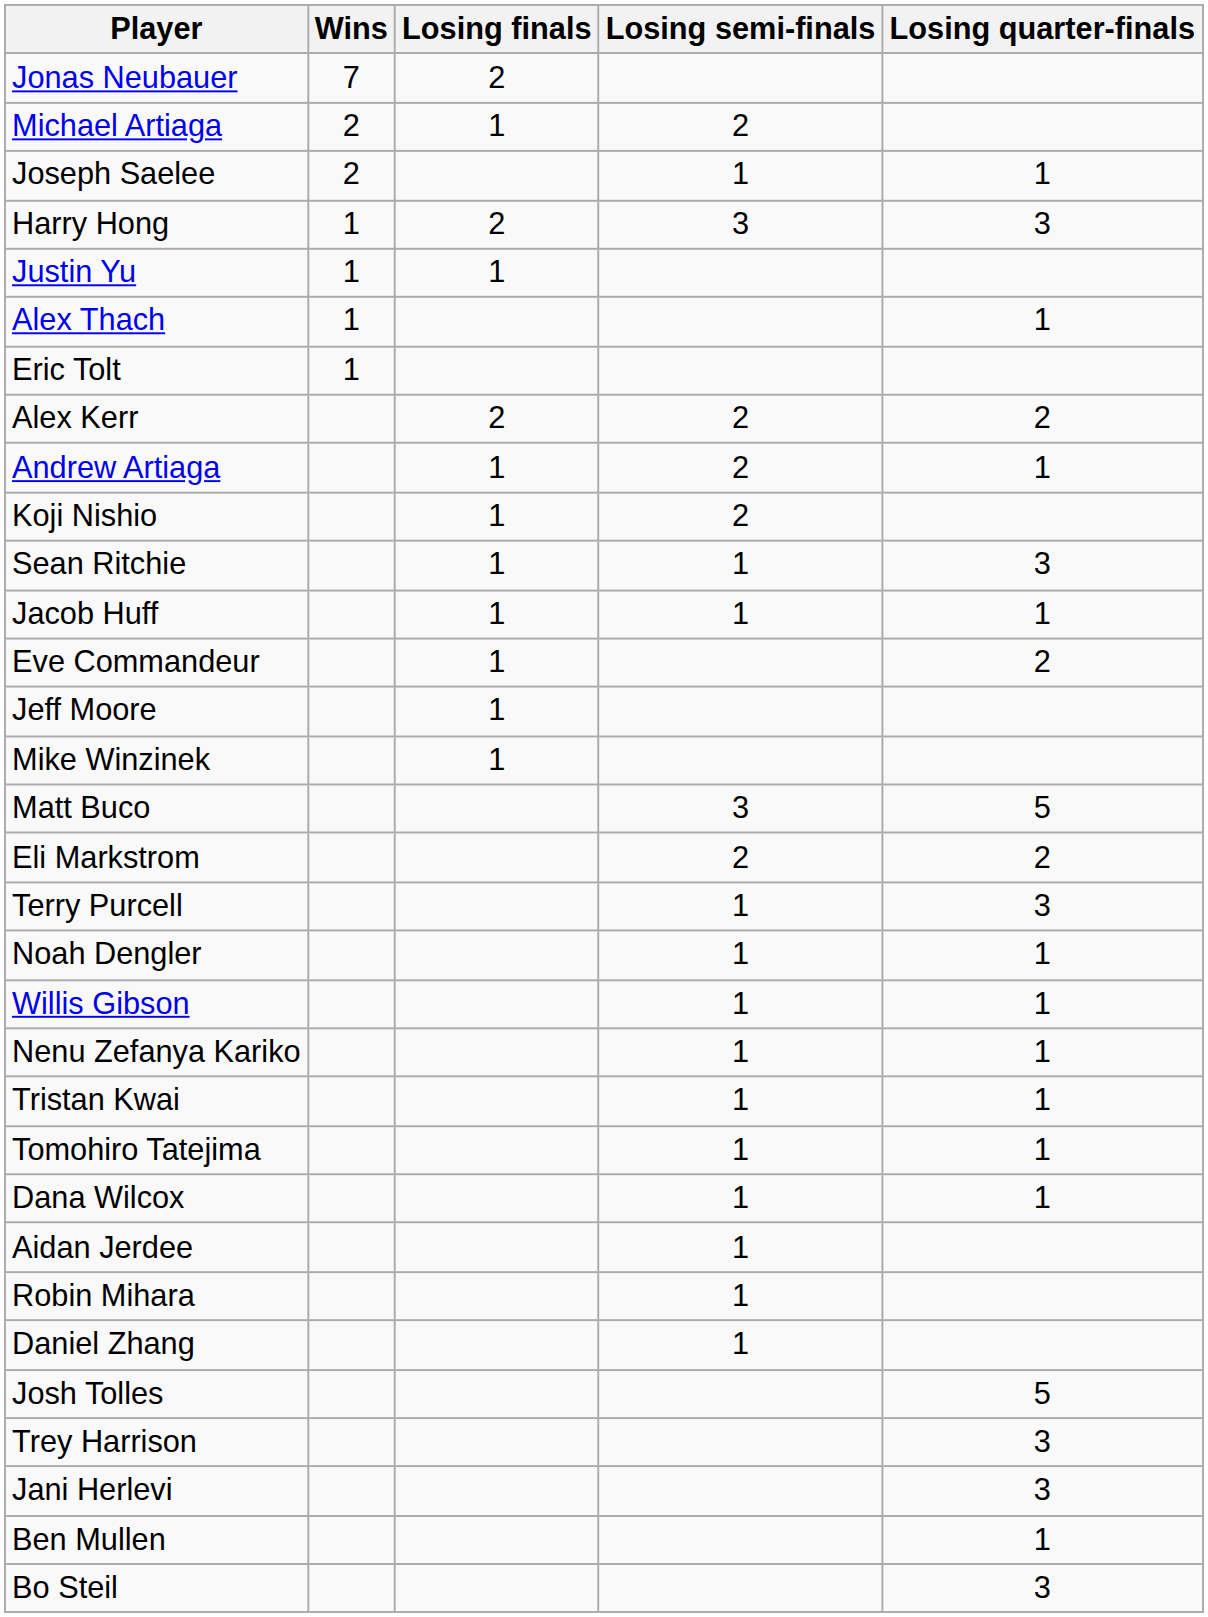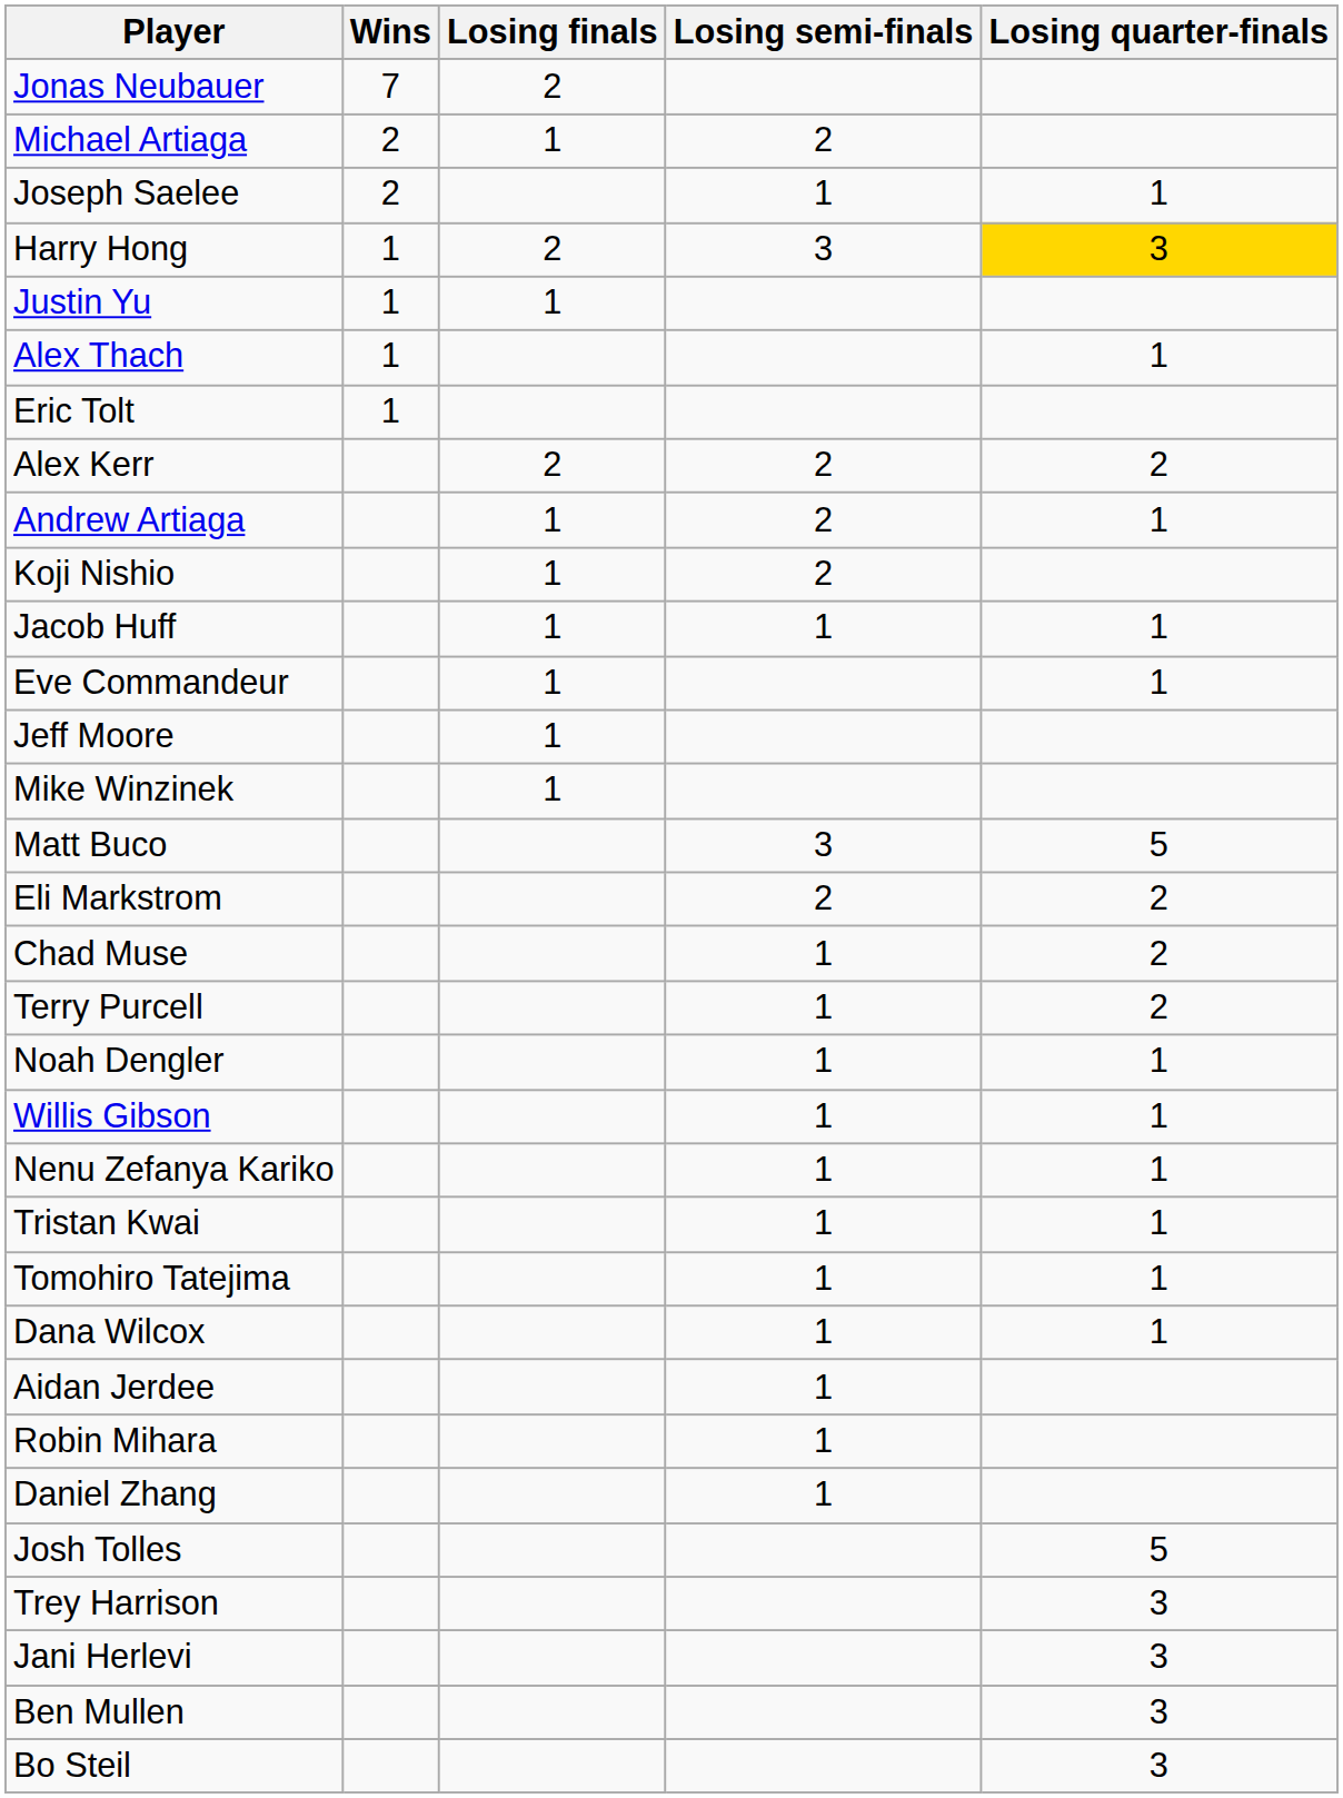 <table class="wikitable sortable">
 <tr>
 <th>Player</th>
 <th>Wins</th>
 <th>Losing finals</th>
 <th>Losing semi-finals</th>
 <th>Losing quarter-finals</th>
 </tr>
 <tr>
 <td> <a href='#'>Jonas Neubauer</a></td>
 <td align=center>7</td>
 <td align=center>2</td>
 <td align=center></td>
 <td align=center></td>
 </tr>
 <tr>
 <td> <a href='#'>Michael Artiaga</a></td>
 <td align=center>2</td>
 <td align=center>1</td>
 <td align=center>2</td>
 <td align=center></td>
 </tr>
 <tr>
 <td> Joseph Saelee</td>
 <td align=center>2</td>
 <td align=center></td>
 <td align=center>1</td>
 <td align=center>1</td>
 </tr>
 <tr>
 <td> Harry Hong</td>
 <td align=center>1</td>
 <td align=center>2</td>
 <td align=center>3</td>
-<td align=center>3</td>
+<td align=center style="background: gold;">3</td>
 </tr>
 <tr>
 <td> <a href='#'>Justin Yu</a></td>
 <td align=center>1</td>
 <td align=center>1</td>
 <td align=center></td>
 <td align=center></td>
 </tr>
 <tr>
 <td> <a href='#'>Alex Thach</a></td>
 <td align=center>1</td>
 <td align=center></td>
 <td align=center></td>
 <td align=center>1</td>
 </tr>
 <tr>
 <td> Eric Tolt</td>
 <td align=center>1</td>
 <td align=center></td>
 <td align=center></td>
 <td align=center></td>
 </tr>
 <tr>
 <td> Alex Kerr</td>
 <td align=center></td>
 <td align=center>2</td>
 <td align=center>2</td>
 <td align=center>2</td>
 </tr>
 <tr>
 <td> <a href='#'>Andrew Artiaga</a></td>
 <td align=center></td>
 <td align=center>1</td>
 <td align=center>2</td>
 <td align=center>1</td>
 </tr>
 <tr>
 <td> Koji Nishio</td>
 <td align=center></td>
 <td align=center>1</td>
 <td align=center>2</td>
 <td align=center></td>
 </tr>
 <tr>
-<td> Sean Ritchie</td>
-<td align=center></td>
-<td align=center>1</td>
-<td align=center>1</td>
-<td align=center>3</td>
-</tr>
-<tr>
 <td> Jacob Huff</td>
 <td align=center></td>
 <td align=center>1</td>
 <td align=center>1</td>
 <td align=center>1</td>
 </tr>
 <tr>
 <td> Eve Commandeur</td>
 <td align=center></td>
 <td align=center>1</td>
 <td align=center></td>
-<td align=center>2</td>
+<td align=center>1</td>
 </tr>
 <tr>
 <td> Jeff Moore</td>
 <td align=center></td>
 <td align=center>1</td>
 <td align=center></td>
 <td align=center></td>
 </tr>
 <tr>
 <td> Mike Winzinek</td>
 <td align=center></td>
 <td align=center>1</td>
 <td align=center></td>
 <td align=center></td>
 </tr>
 <tr>
 <td> Matt Buco</td>
 <td align=center></td>
 <td align=center></td>
 <td align=center>3</td>
 <td align=center>5</td>
 </tr>
 <tr>
 <td> Eli Markstrom</td>
 <td align=center></td>
 <td align=center></td>
 <td align=center>2</td>
 <td align=center>2</td>
 </tr>
 <tr>
+<td> Chad Muse</td>
+<td align=center></td>
+<td align=center></td>
+<td align=center>1</td>
+<td align=center>2</td>
+</tr>
+<tr>
 <td> Terry Purcell</td>
 <td align=center></td>
 <td align=center></td>
 <td align=center>1</td>
-<td align=center>3</td>
+<td align=center>2</td>
 </tr>
 <tr>
 <td> Noah Dengler</td>
 <td align=center></td>
 <td align=center></td>
 <td align=center>1</td>
 <td align=center>1</td>
 </tr>
 <tr>
 <td> <a href='#'>Willis Gibson</a></td>
 <td align=center></td>
 <td align=center></td>
 <td align=center>1</td>
 <td align=center>1</td>
 </tr>
 <tr>
 <td> Nenu Zefanya Kariko</td>
 <td align=center></td>
 <td align=center></td>
 <td align=center>1</td>
 <td align=center>1</td>
 </tr>
 <tr>
 <td> Tristan Kwai</td>
 <td align=center></td>
 <td align=center></td>
 <td align=center>1</td>
 <td align=center>1</td>
 </tr>
 <tr>
 <td> Tomohiro Tatejima</td>
 <td align=center></td>
 <td align=center></td>
 <td align=center>1</td>
 <td align=center>1</td>
 </tr>
 <tr>
 <td> Dana Wilcox</td>
 <td align=center></td>
 <td align=center></td>
 <td align=center>1</td>
 <td align=center>1</td>
 </tr>
 <tr>
 <td> Aidan Jerdee</td>
 <td align=center></td>
 <td align=center></td>
 <td align=center>1</td>
 <td align=center></td>
 </tr>
 <tr>
 <td> Robin Mihara</td>
 <td align=center></td>
 <td align=center></td>
 <td align=center>1</td>
 <td align=center></td>
 </tr>
 <tr>
 <td> Daniel Zhang</td>
 <td align=center></td>
 <td align=center></td>
 <td align=center>1</td>
 <td align=center></td>
 </tr>
 <tr>
 <td> Josh Tolles</td>
 <td align=center></td>
 <td align=center></td>
 <td align=center></td>
 <td align=center>5</td>
 </tr>
 <tr>
 <td> Trey Harrison</td>
 <td align=center></td>
 <td align=center></td>
 <td align=center></td>
 <td align=center>3</td>
 </tr>
 <tr>
 <td> Jani Herlevi</td>
 <td align=center></td>
 <td align=center></td>
 <td align=center></td>
 <td align=center>3</td>
 </tr>
 <tr>
 <td> Ben Mullen</td>
 <td align=center></td>
 <td align=center></td>
 <td align=center></td>
-<td align=center>1</td>
+<td align=center>3</td>
 </tr>
 <tr>
 <td> Bo Steil</td>
 <td align=center></td>
 <td align=center></td>
 <td align=center></td>
 <td align=center>3</td>
 </tr>
 </table>
